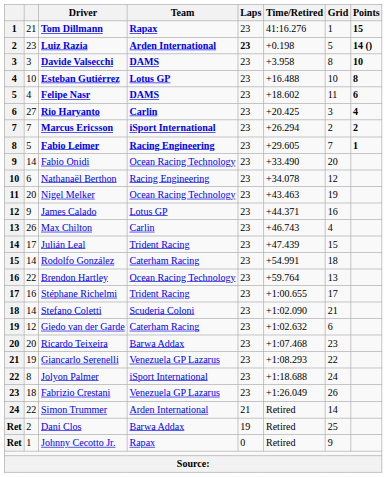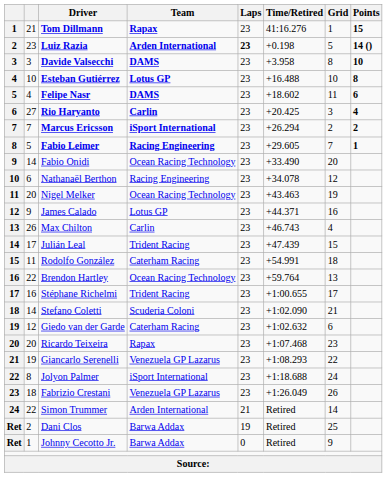 <table class="wikitable" style="font-size:95%">
 <tr>
 <th></th>
 <th></th>
 <th>Driver</th>
 <th>Team</th>
 <th>Laps</th>
 <th>Time/Retired</th>
 <th>Grid</th>
 <th>Points</th>
 </tr>
 <tr>
 <th>1</th>
 <td>21</td>
 <td> <strong><a href='#'>Tom Dillmann</a></strong></td>
 <td><strong><a href='#'>Rapax</a></strong></td>
 <td>23</td>
 <td>41:16.276</td>
 <td>1</td>
 <td><strong>15</strong></td>
 </tr>
 <tr>
 <th>2</th>
 <td>23</td>
 <td> <strong><a href='#'>Luiz Razia</a></strong></td>
 <td><strong><a href='#'>Arden International</a></strong></td>
 <td><strong>23</strong></td>
 <td>+0.198</td>
 <td>5</td>
 <td><strong>14 ()</strong></td>
 </tr>
 <tr>
 <th>3</th>
 <td>3</td>
 <td> <strong><a href='#'>Davide Valsecchi</a></strong></td>
 <td><strong><a href='#'>DAMS</a></strong></td>
 <td>23</td>
 <td>+3.958</td>
 <td>8</td>
 <td><strong>10</strong></td>
 </tr>
 <tr>
 <th>4</th>
 <td>10</td>
 <td> <strong><a href='#'>Esteban Gutiérrez</a></strong></td>
 <td><strong><a href='#'>Lotus GP</a></strong></td>
 <td>23</td>
 <td>+16.488</td>
 <td>10</td>
 <td><strong>8</strong></td>
 </tr>
 <tr>
 <th>5</th>
 <td>4</td>
 <td> <strong><a href='#'>Felipe Nasr</a></strong></td>
 <td><strong><a href='#'>DAMS</a></strong></td>
 <td>23</td>
 <td>+18.602</td>
 <td>11</td>
 <td><strong>6</strong></td>
 </tr>
 <tr>
 <th>6</th>
 <td>27</td>
 <td> <strong><a href='#'>Rio Haryanto</a></strong></td>
 <td><strong><a href='#'>Carlin</a></strong></td>
 <td>23</td>
 <td>+20.425</td>
 <td>3</td>
 <td><strong>4</strong></td>
 </tr>
 <tr>
 <th>7</th>
 <td>7</td>
 <td> <strong><a href='#'>Marcus Ericsson</a></strong></td>
 <td><strong><a href='#'>iSport International</a></strong></td>
 <td>23</td>
 <td>+26.294</td>
 <td>2</td>
 <td><strong>2</strong></td>
 </tr>
 <tr>
 <th>8</th>
 <td>5</td>
 <td> <strong><a href='#'>Fabio Leimer</a></strong></td>
 <td><strong><a href='#'>Racing Engineering</a></strong></td>
 <td>23</td>
 <td>+29.605</td>
 <td>7</td>
 <td><strong>1</strong></td>
 </tr>
 <tr>
 <th>9</th>
 <td>14</td>
 <td> <a href='#'>Fabio Onidi</a></td>
 <td><a href='#'>Ocean Racing Technology</a></td>
 <td>23</td>
 <td>+33.490</td>
 <td>20</td>
 <td></td>
 </tr>
 <tr>
 <th>10</th>
 <td>6</td>
 <td> <a href='#'>Nathanaël Berthon</a></td>
 <td><a href='#'>Racing Engineering</a></td>
 <td>23</td>
 <td>+34.078</td>
 <td>12</td>
 <td></td>
 </tr>
 <tr>
 <th>11</th>
 <td>20</td>
 <td> <a href='#'>Nigel Melker</a></td>
 <td><a href='#'>Ocean Racing Technology</a></td>
 <td>23</td>
 <td>+43.463</td>
 <td>19</td>
 <td></td>
 </tr>
 <tr>
 <th>12</th>
 <td>9</td>
 <td> <a href='#'>James Calado</a></td>
 <td><a href='#'>Lotus GP</a></td>
 <td>23</td>
 <td>+44.371</td>
 <td>16</td>
 <td></td>
 </tr>
 <tr>
 <th>13</th>
 <td>26</td>
 <td> <a href='#'>Max Chilton</a></td>
 <td><a href='#'>Carlin</a></td>
 <td>23</td>
 <td>+46.743</td>
 <td>4</td>
 <td></td>
 </tr>
 <tr>
 <th>14</th>
 <td>17</td>
 <td> <a href='#'>Julián Leal</a></td>
 <td><a href='#'>Trident Racing</a></td>
 <td>23</td>
 <td>+47.439</td>
 <td>15</td>
 <td></td>
 </tr>
 <tr>
 <th>15</th>
-<td>14</td>
+<td>11</td>
 <td> <a href='#'>Rodolfo González</a></td>
 <td><a href='#'>Caterham Racing</a></td>
 <td>23</td>
 <td>+54.991</td>
 <td>18</td>
 <td></td>
 </tr>
 <tr>
 <th>16</th>
 <td>22</td>
 <td> <a href='#'>Brendon Hartley</a></td>
 <td><a href='#'>Ocean Racing Technology</a></td>
 <td>23</td>
 <td>+59.764</td>
 <td>13</td>
 <td></td>
 </tr>
 <tr>
 <th>17</th>
 <td>16</td>
 <td> <a href='#'>Stéphane Richelmi</a></td>
 <td><a href='#'>Trident Racing</a></td>
 <td>23</td>
 <td>+1:00.655</td>
 <td>17</td>
 <td></td>
 </tr>
 <tr>
 <th>18</th>
 <td>14</td>
 <td> <a href='#'>Stefano Coletti</a></td>
 <td><a href='#'>Scuderia Coloni</a></td>
 <td>23</td>
 <td>+1:02.090</td>
 <td>21</td>
 <td></td>
 </tr>
 <tr>
 <th>19</th>
 <td>12</td>
 <td> <a href='#'>Giedo van der Garde</a></td>
 <td><a href='#'>Caterham Racing</a></td>
 <td>23</td>
 <td>+1:02.632</td>
 <td>6</td>
 <td></td>
 </tr>
 <tr>
 <th>20</th>
 <td>20</td>
 <td> <a href='#'>Ricardo Teixeira</a></td>
-<td><a href='#'>Barwa Addax</a></td>
+<td><a href='#'>Rapax</a></td>
 <td>23</td>
 <td>+1:07.468</td>
 <td>23</td>
 <td></td>
 </tr>
 <tr>
 <th>21</th>
 <td>19</td>
 <td> <a href='#'>Giancarlo Serenelli</a></td>
 <td><a href='#'>Venezuela GP Lazarus</a></td>
 <td>23</td>
 <td>+1:08.293</td>
 <td>22</td>
 <td></td>
 </tr>
 <tr>
 <th>22</th>
 <td>8</td>
 <td> <a href='#'>Jolyon Palmer</a></td>
 <td><a href='#'>iSport International</a></td>
 <td>23</td>
 <td>+1:18.688</td>
 <td>24</td>
 <td></td>
 </tr>
 <tr>
 <th>23</th>
 <td>18</td>
 <td> <a href='#'>Fabrizio Crestani</a></td>
 <td><a href='#'>Venezuela GP Lazarus</a></td>
 <td>23</td>
 <td>+1:26.049</td>
 <td>26</td>
 <td></td>
 </tr>
 <tr>
 <th>24</th>
 <td>22</td>
 <td> <a href='#'>Simon Trummer</a></td>
 <td><a href='#'>Arden International</a></td>
 <td>21</td>
 <td>Retired</td>
 <td>14</td>
 <td></td>
 </tr>
 <tr>
 <th>Ret</th>
 <td>2</td>
 <td> <a href='#'>Dani Clos</a></td>
 <td><a href='#'>Barwa Addax</a></td>
 <td>19</td>
 <td>Retired</td>
 <td>25</td>
 <td></td>
 </tr>
 <tr>
 <th>Ret</th>
 <td>1</td>
 <td> <a href='#'>Johnny Cecotto Jr.</a></td>
-<td><a href='#'>Rapax</a></td>
+<td><a href='#'>Barwa Addax</a></td>
 <td>0</td>
 <td>Retired</td>
 <td>9</td>
 <td></td>
 </tr>
 <tr>
 <td colspan=8></td>
 </tr>
 <tr>
 <th colspan=8>Source:</th>
 </tr>
 </table>
